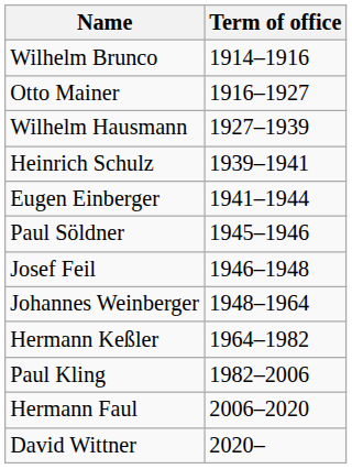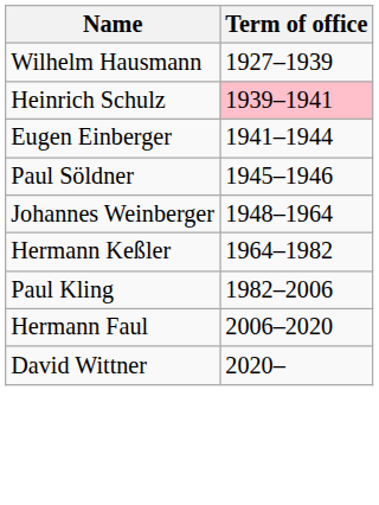 <table class="wikitable mw-collapsible">
 <tr>
 <th>Name</th>
 <th>Term of office</th>
-</tr>
-<tr>
-<td>Wilhelm Brunco</td>
-<td>1914–1916</td>
-</tr>
-<tr>
-<td>Otto Mainer</td>
-<td>1916–1927</td>
 </tr>
 <tr>
 <td>Wilhelm Hausmann</td>
 <td>1927–1939</td>
 </tr>
 <tr>
 <td>Heinrich Schulz</td>
-<td>1939–1941</td>
+<td style="background: pink;">1939–1941</td>
 </tr>
 <tr>
 <td>Eugen Einberger</td>
 <td>1941–1944</td>
 </tr>
 <tr>
 <td>Paul Söldner</td>
 <td>1945–1946</td>
-</tr>
-<tr>
-<td>Josef Feil</td>
-<td>1946–1948</td>
 </tr>
 <tr>
 <td>Johannes Weinberger</td>
 <td>1948–1964</td>
 </tr>
 <tr>
 <td>Hermann Keßler</td>
 <td>1964–1982</td>
 </tr>
 <tr>
 <td>Paul Kling</td>
 <td>1982–2006</td>
 </tr>
 <tr>
 <td>Hermann Faul</td>
 <td>2006–2020</td>
 </tr>
 <tr>
 <td>David Wittner</td>
 <td>2020–</td>
 </tr>
 </table>
